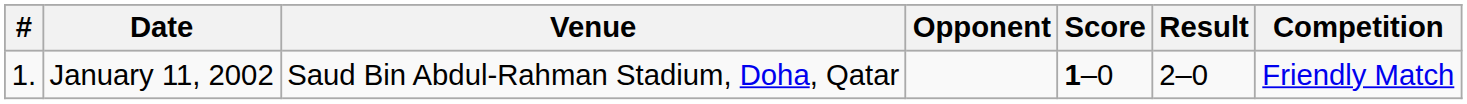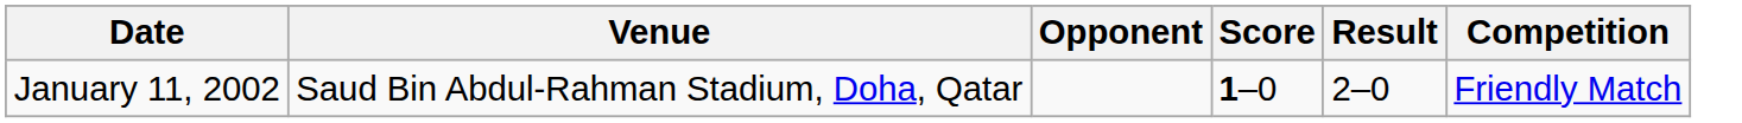 <table class="wikitable">
 <tr>
-<th>#</th>
 <th>Date</th>
 <th>Venue</th>
 <th>Opponent</th>
 <th>Score</th>
 <th>Result</th>
 <th>Competition</th>
 </tr>
 <tr>
-<td>1.</td>
 <td>January 11, 2002</td>
 <td>Saud Bin Abdul-Rahman Stadium, <a href='#'>Doha</a>, Qatar</td>
 <td></td>
 <td><strong>1</strong>–0</td>
 <td>2–0</td>
 <td><a href='#'>Friendly Match</a></td>
 </tr>
 </table>
